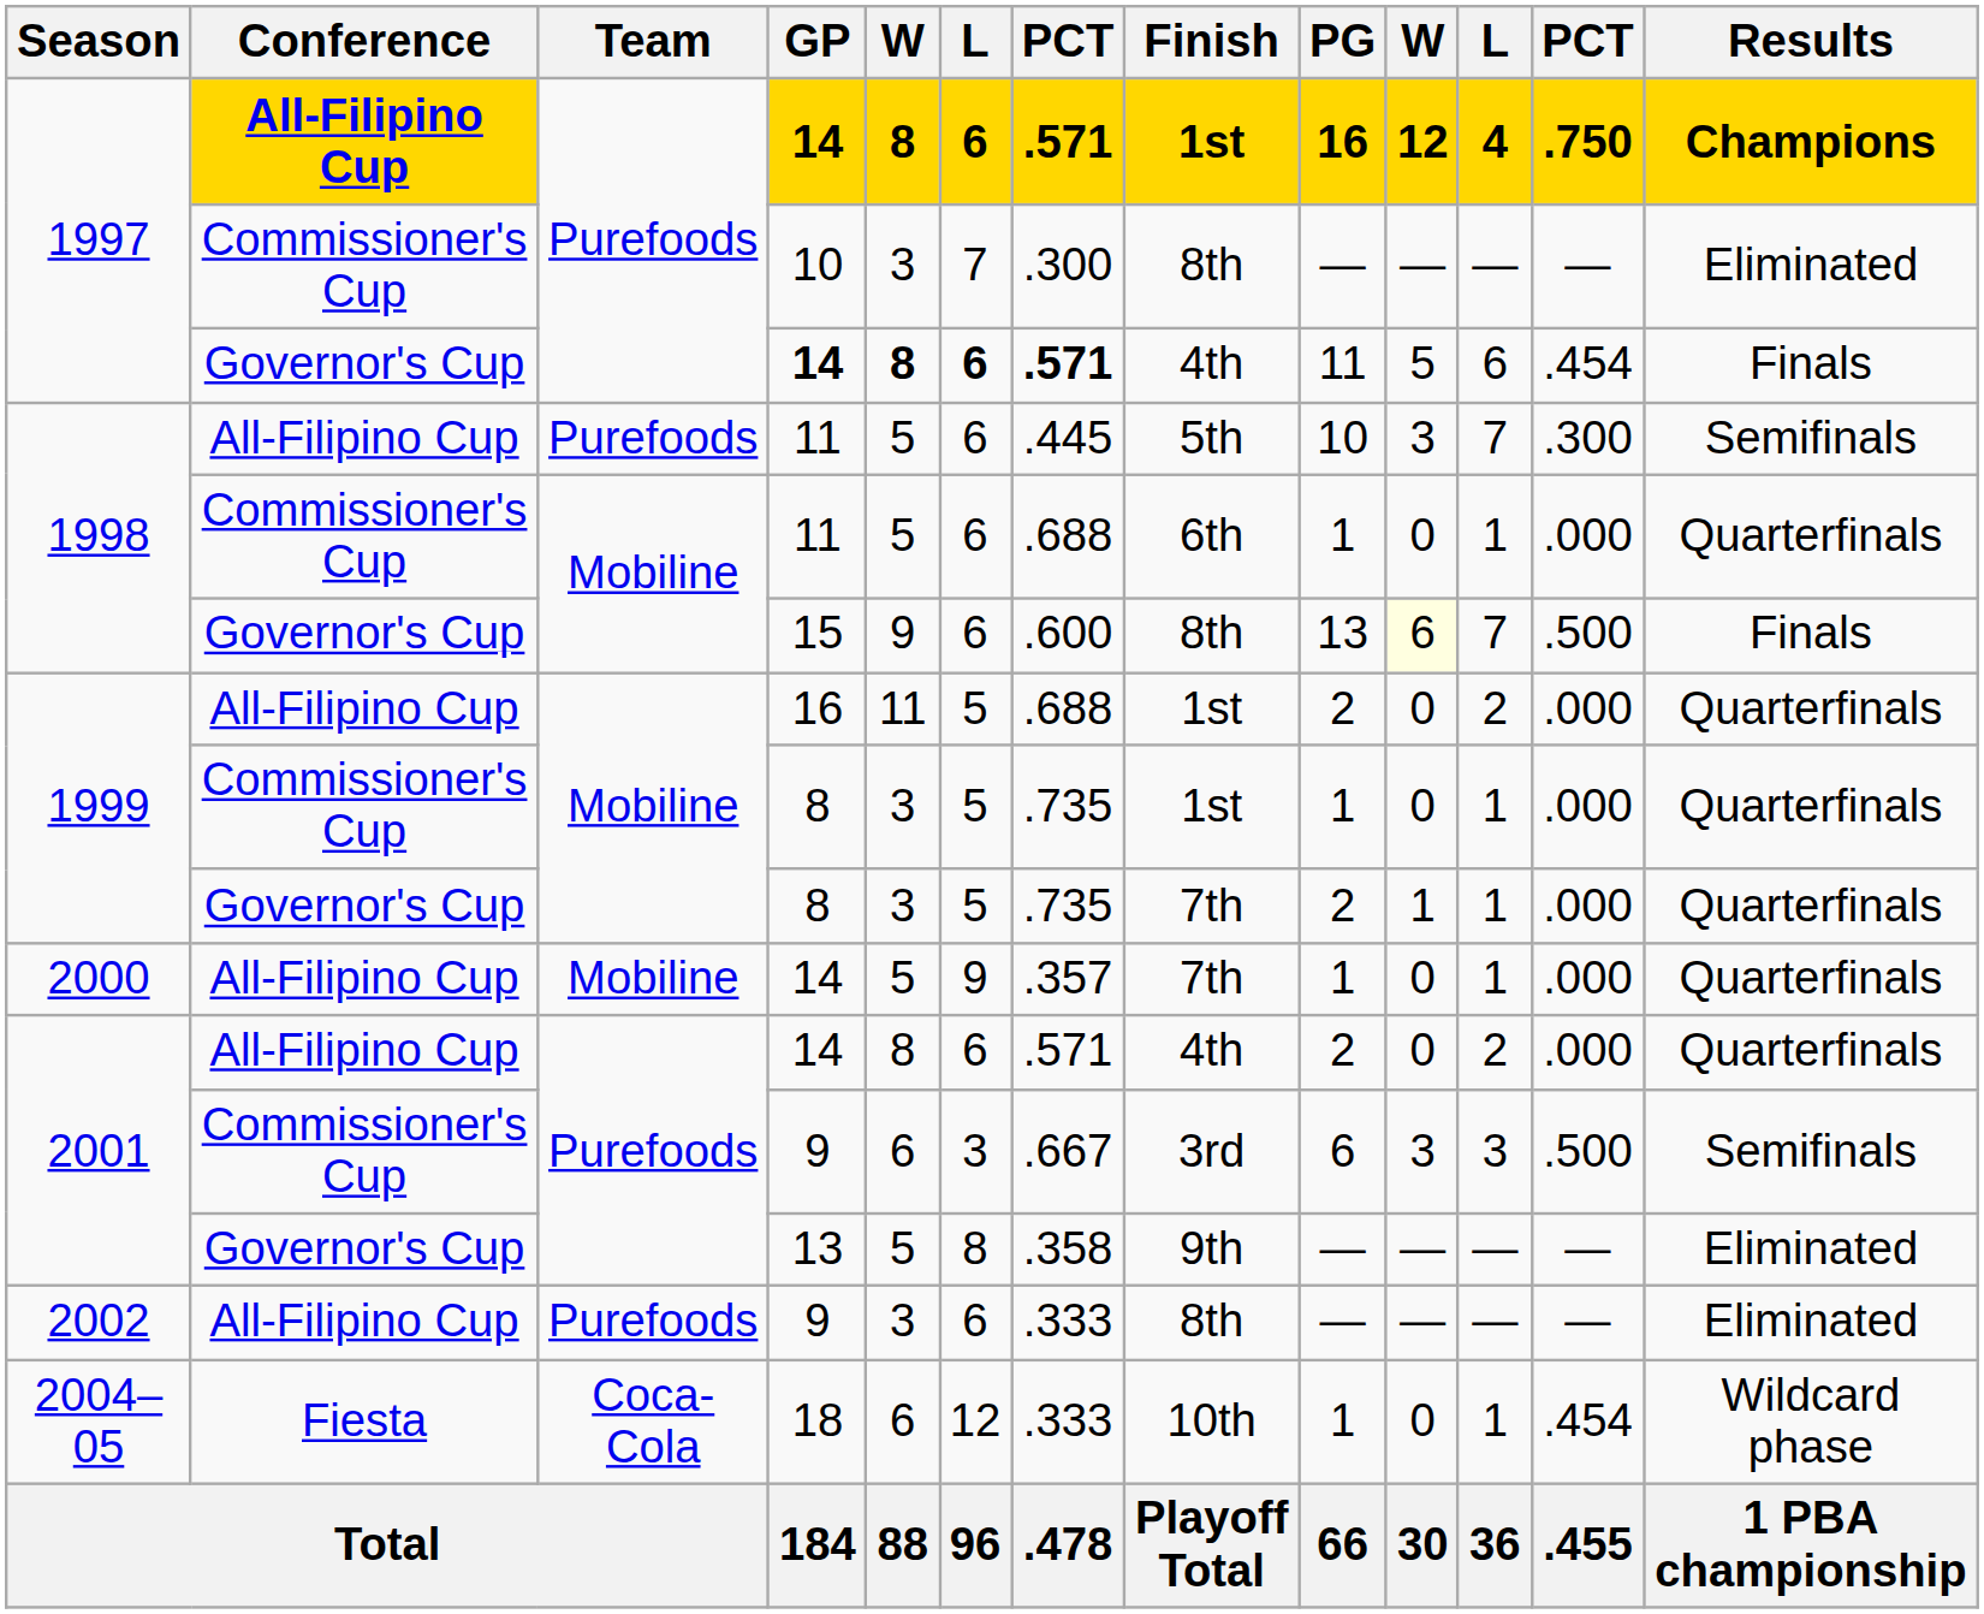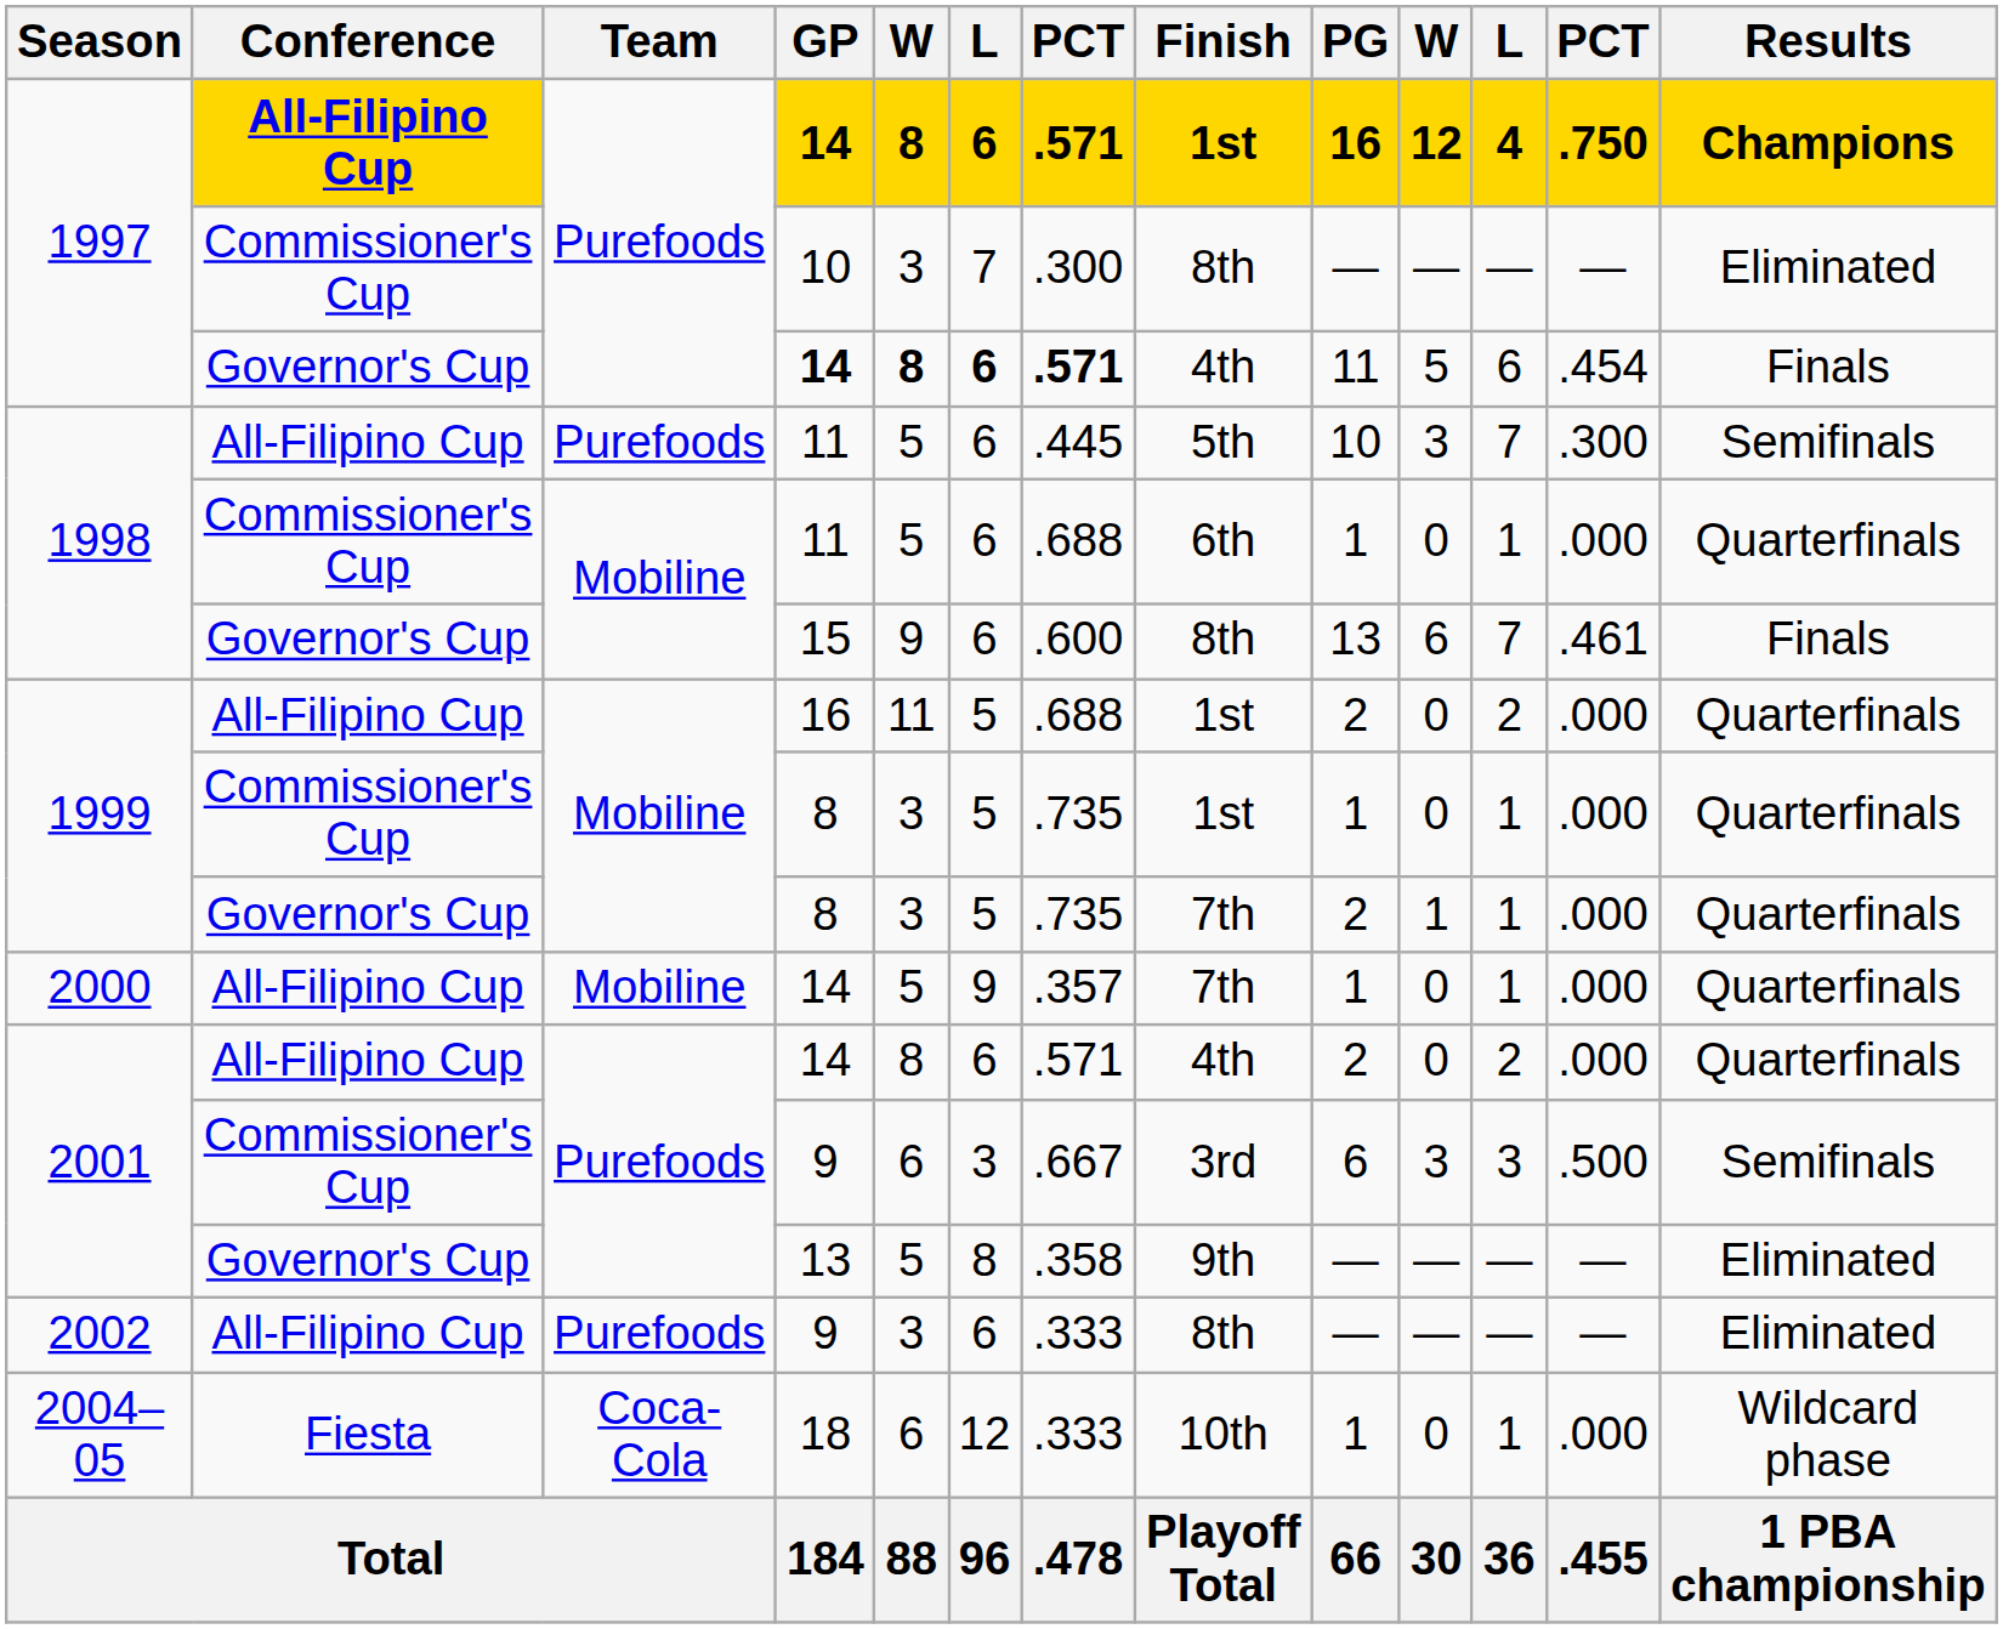 <table class="wikitable" style="text-align:center">
 <tr>
 <th>Season</th>
 <th>Conference</th>
 <th>Team</th>
 <th>GP</th>
 <th>W</th>
 <th>L</th>
 <th>PCT</th>
 <th>Finish</th>
 <th>PG</th>
 <th>W</th>
 <th>L</th>
 <th>PCT</th>
 <th>Results</th>
 </tr>
 <tr>
 <td rowspan="3"><a href='#'>1997</a></td>
 <td bgcolor="#FFD700"><strong><a href='#'>All-Filipino Cup</a></strong></td>
 <td rowspan="3"><a href='#'>Purefoods</a></td>
 <td bgcolor="#FFD700"><strong>14</strong></td>
 <td bgcolor="#FFD700"><strong>8</strong></td>
 <td bgcolor="#FFD700"><strong>6</strong></td>
 <td bgcolor="#FFD700"><strong>.571</strong></td>
 <td bgcolor="#FFD700"><strong>1st</strong></td>
 <td bgcolor="#FFD700"><strong>16</strong></td>
 <td bgcolor="#FFD700"><strong>12</strong></td>
 <td bgcolor="#FFD700"><strong>4</strong></td>
 <td bgcolor="#FFD700"><strong>.750</strong></td>
 <td bgcolor="#FFD700"><strong>Champions</strong></td>
 </tr>
 <tr>
 <td><a href='#'>Commissioner's Cup</a></td>
 <td>10</td>
 <td>3</td>
 <td>7</td>
 <td>.300</td>
 <td>8th</td>
 <td>—</td>
 <td>—</td>
 <td>—</td>
 <td>—</td>
 <td>Eliminated</td>
 </tr>
 <tr>
 <td><a href='#'>Governor's Cup</a></td>
 <td><strong>14</strong></td>
 <td><strong>8</strong></td>
 <td><strong>6</strong></td>
 <td><strong>.571</strong></td>
 <td>4th</td>
 <td>11</td>
 <td>5</td>
 <td>6</td>
 <td>.454</td>
 <td>Finals</td>
 </tr>
 <tr>
 <td rowspan="3"><a href='#'>1998</a></td>
 <td><a href='#'>All-Filipino Cup</a></td>
 <td><a href='#'>Purefoods</a></td>
 <td>11</td>
 <td>5</td>
 <td>6</td>
 <td>.445</td>
 <td>5th</td>
 <td>10</td>
 <td>3</td>
 <td>7</td>
 <td>.300</td>
 <td>Semifinals</td>
 </tr>
 <tr>
 <td><a href='#'>Commissioner's Cup</a></td>
 <td rowspan="2"><a href='#'>Mobiline</a></td>
 <td>11</td>
 <td>5</td>
 <td>6</td>
 <td>.688</td>
 <td>6th</td>
 <td>1</td>
 <td>0</td>
 <td>1</td>
 <td>.000</td>
 <td>Quarterfinals</td>
 </tr>
 <tr>
 <td><a href='#'>Governor's Cup</a></td>
 <td>15</td>
 <td>9</td>
 <td>6</td>
 <td>.600</td>
 <td>8th</td>
 <td>13</td>
-<td style="background: lightyellow;">6</td>
+<td>6</td>
 <td>7</td>
-<td>.500</td>
+<td>.461</td>
 <td>Finals</td>
 </tr>
 <tr>
 <td rowspan="3"><a href='#'>1999</a></td>
 <td><a href='#'>All-Filipino Cup</a></td>
 <td rowspan="3"><a href='#'>Mobiline</a></td>
 <td>16</td>
 <td>11</td>
 <td>5</td>
 <td>.688</td>
 <td>1st</td>
 <td>2</td>
 <td>0</td>
 <td>2</td>
 <td>.000</td>
 <td>Quarterfinals</td>
 </tr>
 <tr>
 <td><a href='#'>Commissioner's Cup</a></td>
 <td>8</td>
 <td>3</td>
 <td>5</td>
 <td>.735</td>
 <td>1st</td>
 <td>1</td>
 <td>0</td>
 <td>1</td>
 <td>.000</td>
 <td>Quarterfinals</td>
 </tr>
 <tr>
 <td><a href='#'>Governor's Cup</a></td>
 <td>8</td>
 <td>3</td>
 <td>5</td>
 <td>.735</td>
 <td>7th</td>
 <td>2</td>
 <td>1</td>
 <td>1</td>
 <td>.000</td>
 <td>Quarterfinals</td>
 </tr>
 <tr>
 <td><a href='#'>2000</a></td>
 <td><a href='#'>All-Filipino Cup</a></td>
 <td><a href='#'>Mobiline</a></td>
 <td>14</td>
 <td>5</td>
 <td>9</td>
 <td>.357</td>
 <td>7th</td>
 <td>1</td>
 <td>0</td>
 <td>1</td>
 <td>.000</td>
 <td>Quarterfinals</td>
 </tr>
 <tr>
 <td rowspan="3"><a href='#'>2001</a></td>
 <td><a href='#'>All-Filipino Cup</a></td>
 <td rowspan="3"><a href='#'>Purefoods</a></td>
 <td>14</td>
 <td>8</td>
 <td>6</td>
 <td>.571</td>
 <td>4th</td>
 <td>2</td>
 <td>0</td>
 <td>2</td>
 <td>.000</td>
 <td>Quarterfinals</td>
 </tr>
 <tr>
 <td><a href='#'>Commissioner's Cup</a></td>
 <td>9</td>
 <td>6</td>
 <td>3</td>
 <td>.667</td>
 <td>3rd</td>
 <td>6</td>
 <td>3</td>
 <td>3</td>
 <td>.500</td>
 <td>Semifinals</td>
 </tr>
 <tr>
 <td><a href='#'>Governor's Cup</a></td>
 <td>13</td>
 <td>5</td>
 <td>8</td>
 <td>.358</td>
 <td>9th</td>
 <td>—</td>
 <td>—</td>
 <td>—</td>
 <td>—</td>
 <td>Eliminated</td>
 </tr>
 <tr>
 <td><a href='#'>2002</a></td>
 <td><a href='#'>All-Filipino Cup</a></td>
 <td><a href='#'>Purefoods</a></td>
 <td>9</td>
 <td>3</td>
 <td>6</td>
 <td>.333</td>
 <td>8th</td>
 <td>—</td>
 <td>—</td>
 <td>—</td>
 <td>—</td>
 <td>Eliminated</td>
 </tr>
 <tr>
 <td><a href='#'>2004–05</a></td>
 <td><a href='#'>Fiesta</a></td>
 <td><a href='#'>Coca-Cola</a></td>
 <td>18</td>
 <td>6</td>
 <td>12</td>
 <td>.333</td>
 <td>10th</td>
 <td>1</td>
 <td>0</td>
 <td>1</td>
-<td>.454</td>
+<td>.000</td>
 <td>Wildcard phase</td>
 </tr>
 <tr>
 <th colspan="3"><strong>Total</strong></th>
 <th>184</th>
 <th>88</th>
 <th>96</th>
 <th>.478</th>
 <th>Playoff Total</th>
 <th>66</th>
 <th>30</th>
 <th>36</th>
 <th>.455</th>
 <th><strong>1 PBA championship</strong></th>
 </tr>
 </table>
